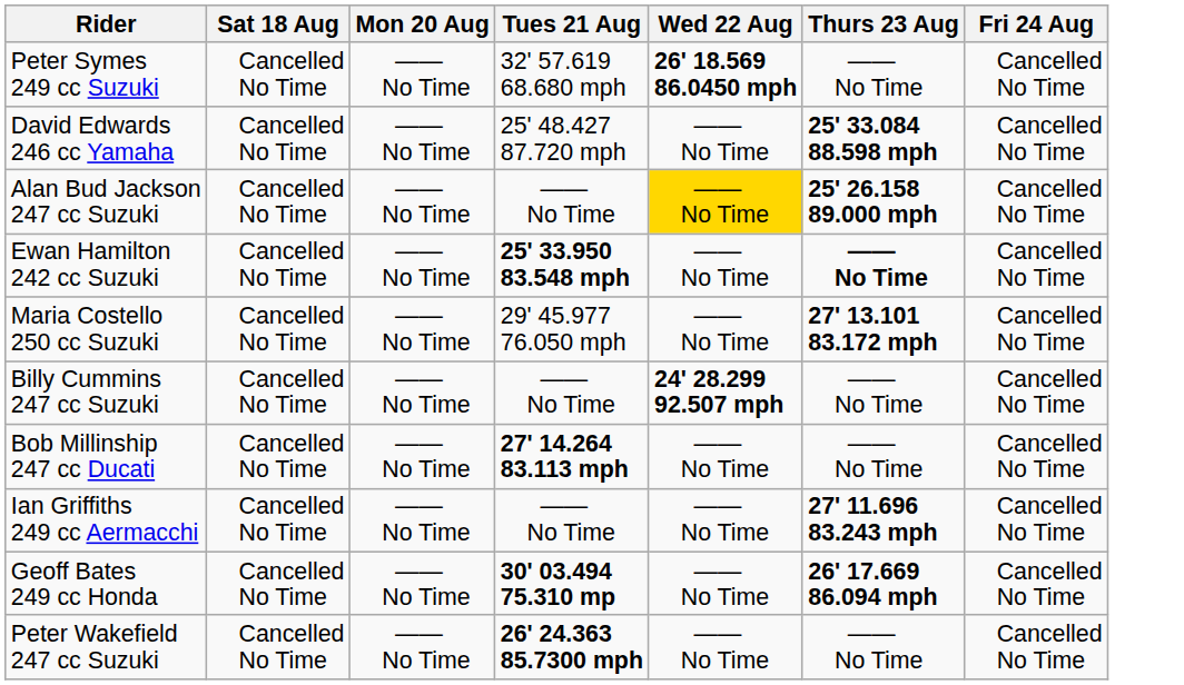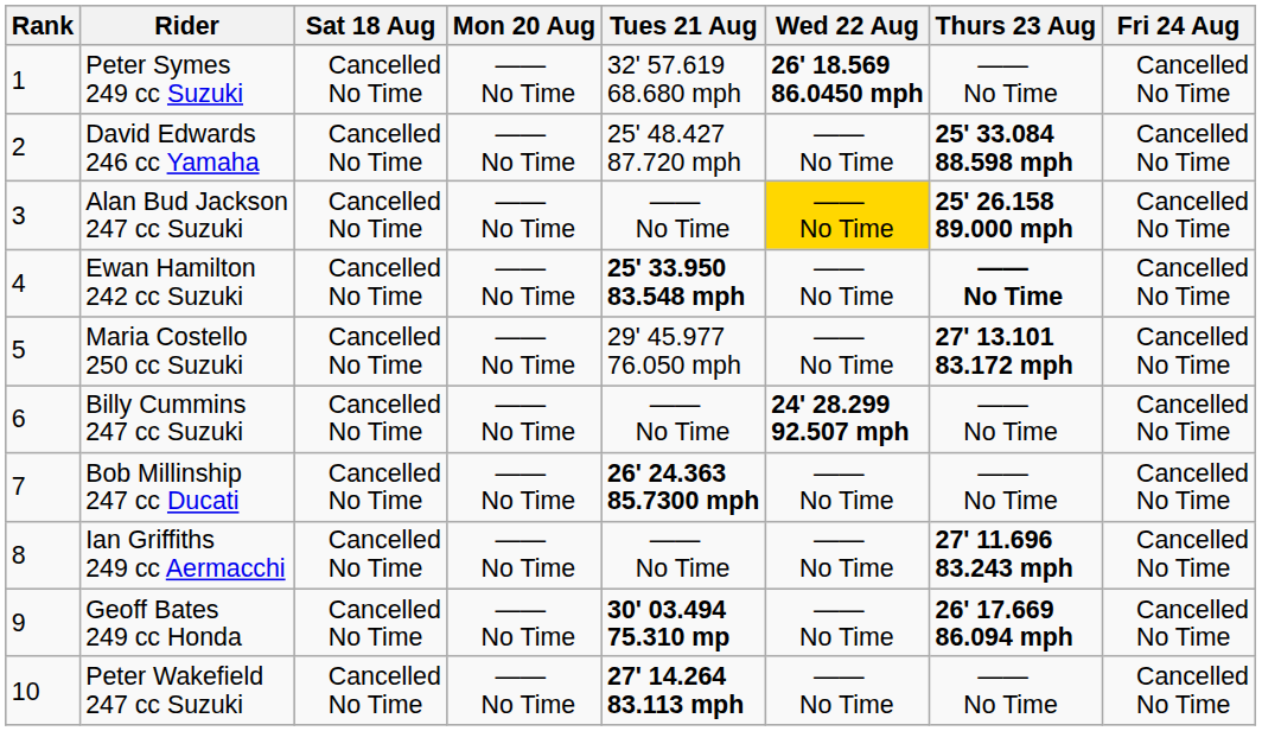 <table class="wikitable" style="font-size: 85%;">
 <tr style="background:#efefef;">
+<th>Rank</th>
 <th>Rider</th>
 <th>Sat 18 Aug</th>
 <th>Mon 20 Aug</th>
 <th>Tues 21 Aug</th>
 <th>Wed 22 Aug</th>
 <th>Thurs 23 Aug</th>
 <th>Fri 24 Aug</th>
 </tr>
 <tr>
+<td>1</td>
 <td> Peter Symes <br> 249 cc <a href='#'>Suzuki</a></td>
 <td>    Cancelled <br>     No Time</td>
 <td>      ——<br>    No Time</td>
 <td>32' 57.619 <br> 68.680 mph</td>
 <td><strong>26' 18.569 <br> 86.0450 mph</strong></td>
 <td>      ——<br>    No Time</td>
 <td>    Cancelled <br>     No Time</td>
 </tr>
 <tr>
+<td>2</td>
 <td> David Edwards <br> 246 cc <a href='#'>Yamaha</a></td>
 <td>    Cancelled <br>     No Time</td>
 <td>      ——<br>    No Time</td>
 <td>25' 48.427 <br> 87.720 mph</td>
 <td>      ——<br>    No Time</td>
 <td><strong>25' 33.084 <br> 88.598 mph</strong></td>
 <td>    Cancelled <br>     No Time</td>
 </tr>
 <tr>
+<td>3</td>
 <td> Alan Bud Jackson <br> 247 cc Suzuki</td>
 <td>    Cancelled <br>     No Time</td>
 <td>      ——<br>    No Time</td>
 <td>      ——<br>    No Time</td>
 <td style="background: gold;">      ——<br>    No Time</td>
 <td><strong>25' 26.158 <br> 89.000 mph</strong></td>
 <td>    Cancelled <br>     No Time</td>
 </tr>
 <tr>
+<td>4</td>
 <td> Ewan Hamilton <br> 242 cc Suzuki</td>
 <td>    Cancelled <br>     No Time</td>
 <td>      ——<br>    No Time</td>
 <td><strong>25' 33.950 <br> 83.548 mph</strong></td>
 <td>      ——<br>    No Time</td>
 <td><strong>      ——<br>    No Time</strong></td>
 <td>    Cancelled <br>     No Time</td>
 </tr>
 <tr>
+<td>5</td>
 <td>Maria Costello <br> 250 cc Suzuki</td>
 <td>    Cancelled <br>     No Time</td>
 <td>      ——<br>    No Time</td>
 <td>29' 45.977 <br> 76.050 mph</td>
 <td>      ——<br>    No Time</td>
 <td><strong>27' 13.101 <br> 83.172 mph</strong></td>
 <td>    Cancelled <br>     No Time</td>
 </tr>
 <tr>
+<td>6</td>
 <td> Billy Cummins <br> 247 cc Suzuki</td>
 <td>    Cancelled <br>     No Time</td>
 <td>      ——<br>    No Time</td>
 <td>      ——<br>    No Time</td>
 <td><strong>24' 28.299 <br> 92.507 mph</strong></td>
 <td>      ——<br>    No Time</td>
 <td>    Cancelled <br>     No Time</td>
 </tr>
 <tr>
+<td>7</td>
 <td> Bob Millinship <br> 247 cc <a href='#'>Ducati</a></td>
 <td>    Cancelled <br>     No Time</td>
 <td>      ——<br>    No Time</td>
-<td><strong>27' 14.264 <br> 83.113 mph</strong></td>
+<td><strong>26' 24.363 <br> 85.7300 mph</strong></td>
 <td>      ——<br>    No Time</td>
 <td>      ——<br>    No Time</td>
 <td>    Cancelled <br>     No Time</td>
 </tr>
 <tr>
+<td>8</td>
 <td> Ian Griffiths <br> 249 cc <a href='#'>Aermacchi</a></td>
 <td>    Cancelled <br>     No Time</td>
 <td>      ——<br>    No Time</td>
 <td>      ——<br>    No Time</td>
 <td>      ——<br>    No Time</td>
 <td><strong>27' 11.696 <br> 83.243 mph</strong></td>
 <td>    Cancelled <br>     No Time</td>
 </tr>
 <tr>
+<td>9</td>
 <td> Geoff Bates <br> 249 cc Honda</td>
 <td>    Cancelled <br>     No Time</td>
 <td>      ——<br>    No Time</td>
 <td><strong>30' 03.494 <br> 75.310 mp</strong></td>
 <td>      ——<br>    No Time</td>
 <td><strong>26' 17.669 <br> 86.094 mph</strong></td>
 <td>    Cancelled <br>     No Time</td>
 </tr>
 <tr>
+<td>10</td>
 <td> Peter Wakefield <br> 247 cc Suzuki</td>
 <td>    Cancelled <br>     No Time</td>
 <td>      ——<br>    No Time</td>
-<td><strong>26' 24.363 <br> 85.7300 mph</strong></td>
+<td><strong>27' 14.264 <br> 83.113 mph</strong></td>
 <td>      ——<br>    No Time</td>
 <td>      ——<br>    No Time</td>
 <td>    Cancelled <br>     No Time</td>
 </tr>
 </table>
